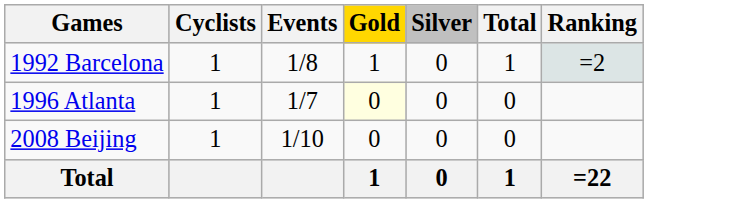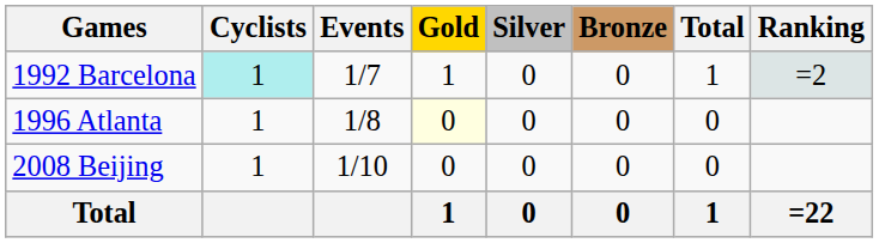 <table class="wikitable sortable" style="text-align:center">
 <tr>
 <th>Games</th>
 <th>Cyclists</th>
 <th>Events</th>
 <th style="background-color:gold;">Gold</th>
 <th style="background-color:silver;">Silver</th>
+<th style="background-color:#c96;">Bronze</th>
 <th>Total</th>
 <th>Ranking</th>
 </tr>
 <tr>
 <td align=left><a href='#'>1992 Barcelona</a></td>
+<td style="background: paleturquoise;">1</td>
+<td>1/7</td>
 <td>1</td>
-<td>1/8</td>
-<td>1</td>
+<td>0</td>
 <td>0</td>
 <td>1</td>
 <td bgcolor=dce5e5>=2</td>
 </tr>
 <tr>
 <td align=left><a href='#'>1996 Atlanta</a></td>
 <td>1</td>
-<td>1/7</td>
+<td>1/8</td>
 <td style="background: lightyellow;">0</td>
+<td>0</td>
 <td>0</td>
 <td>0</td>
 <td></td>
 </tr>
 <tr>
 <td align=left><a href='#'>2008 Beijing</a></td>
 <td>1</td>
 <td>1/10</td>
 <td>0</td>
 <td>0</td>
 <td>0</td>
+<td>0</td>
 <td></td>
 </tr>
 <tr>
 <th>Total</th>
 <th></th>
 <th></th>
 <th>1</th>
 <th>0</th>
+<th>0</th>
 <th>1</th>
 <th>=22</th>
 </tr>
 </table>
